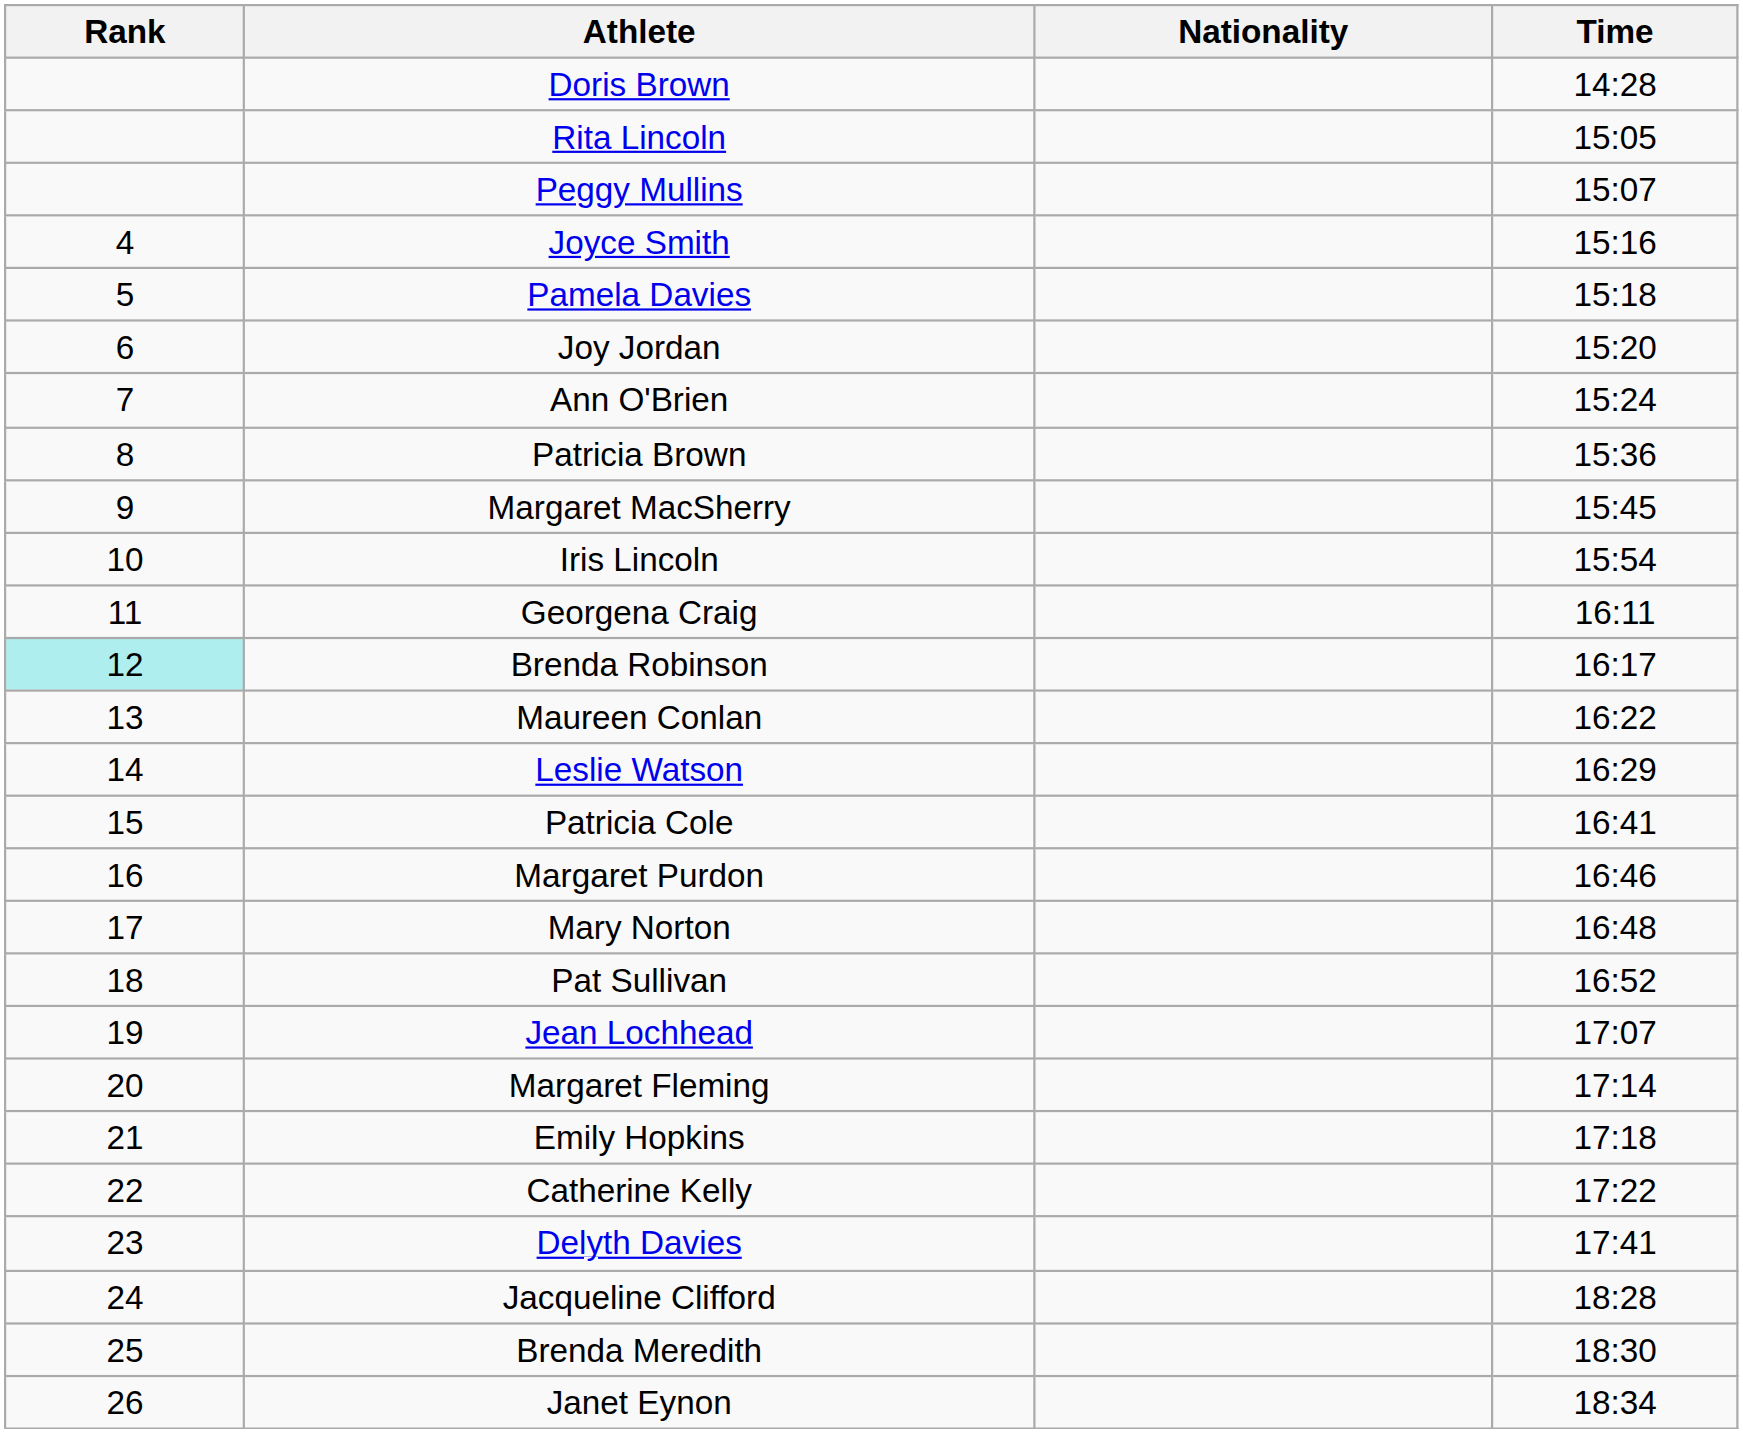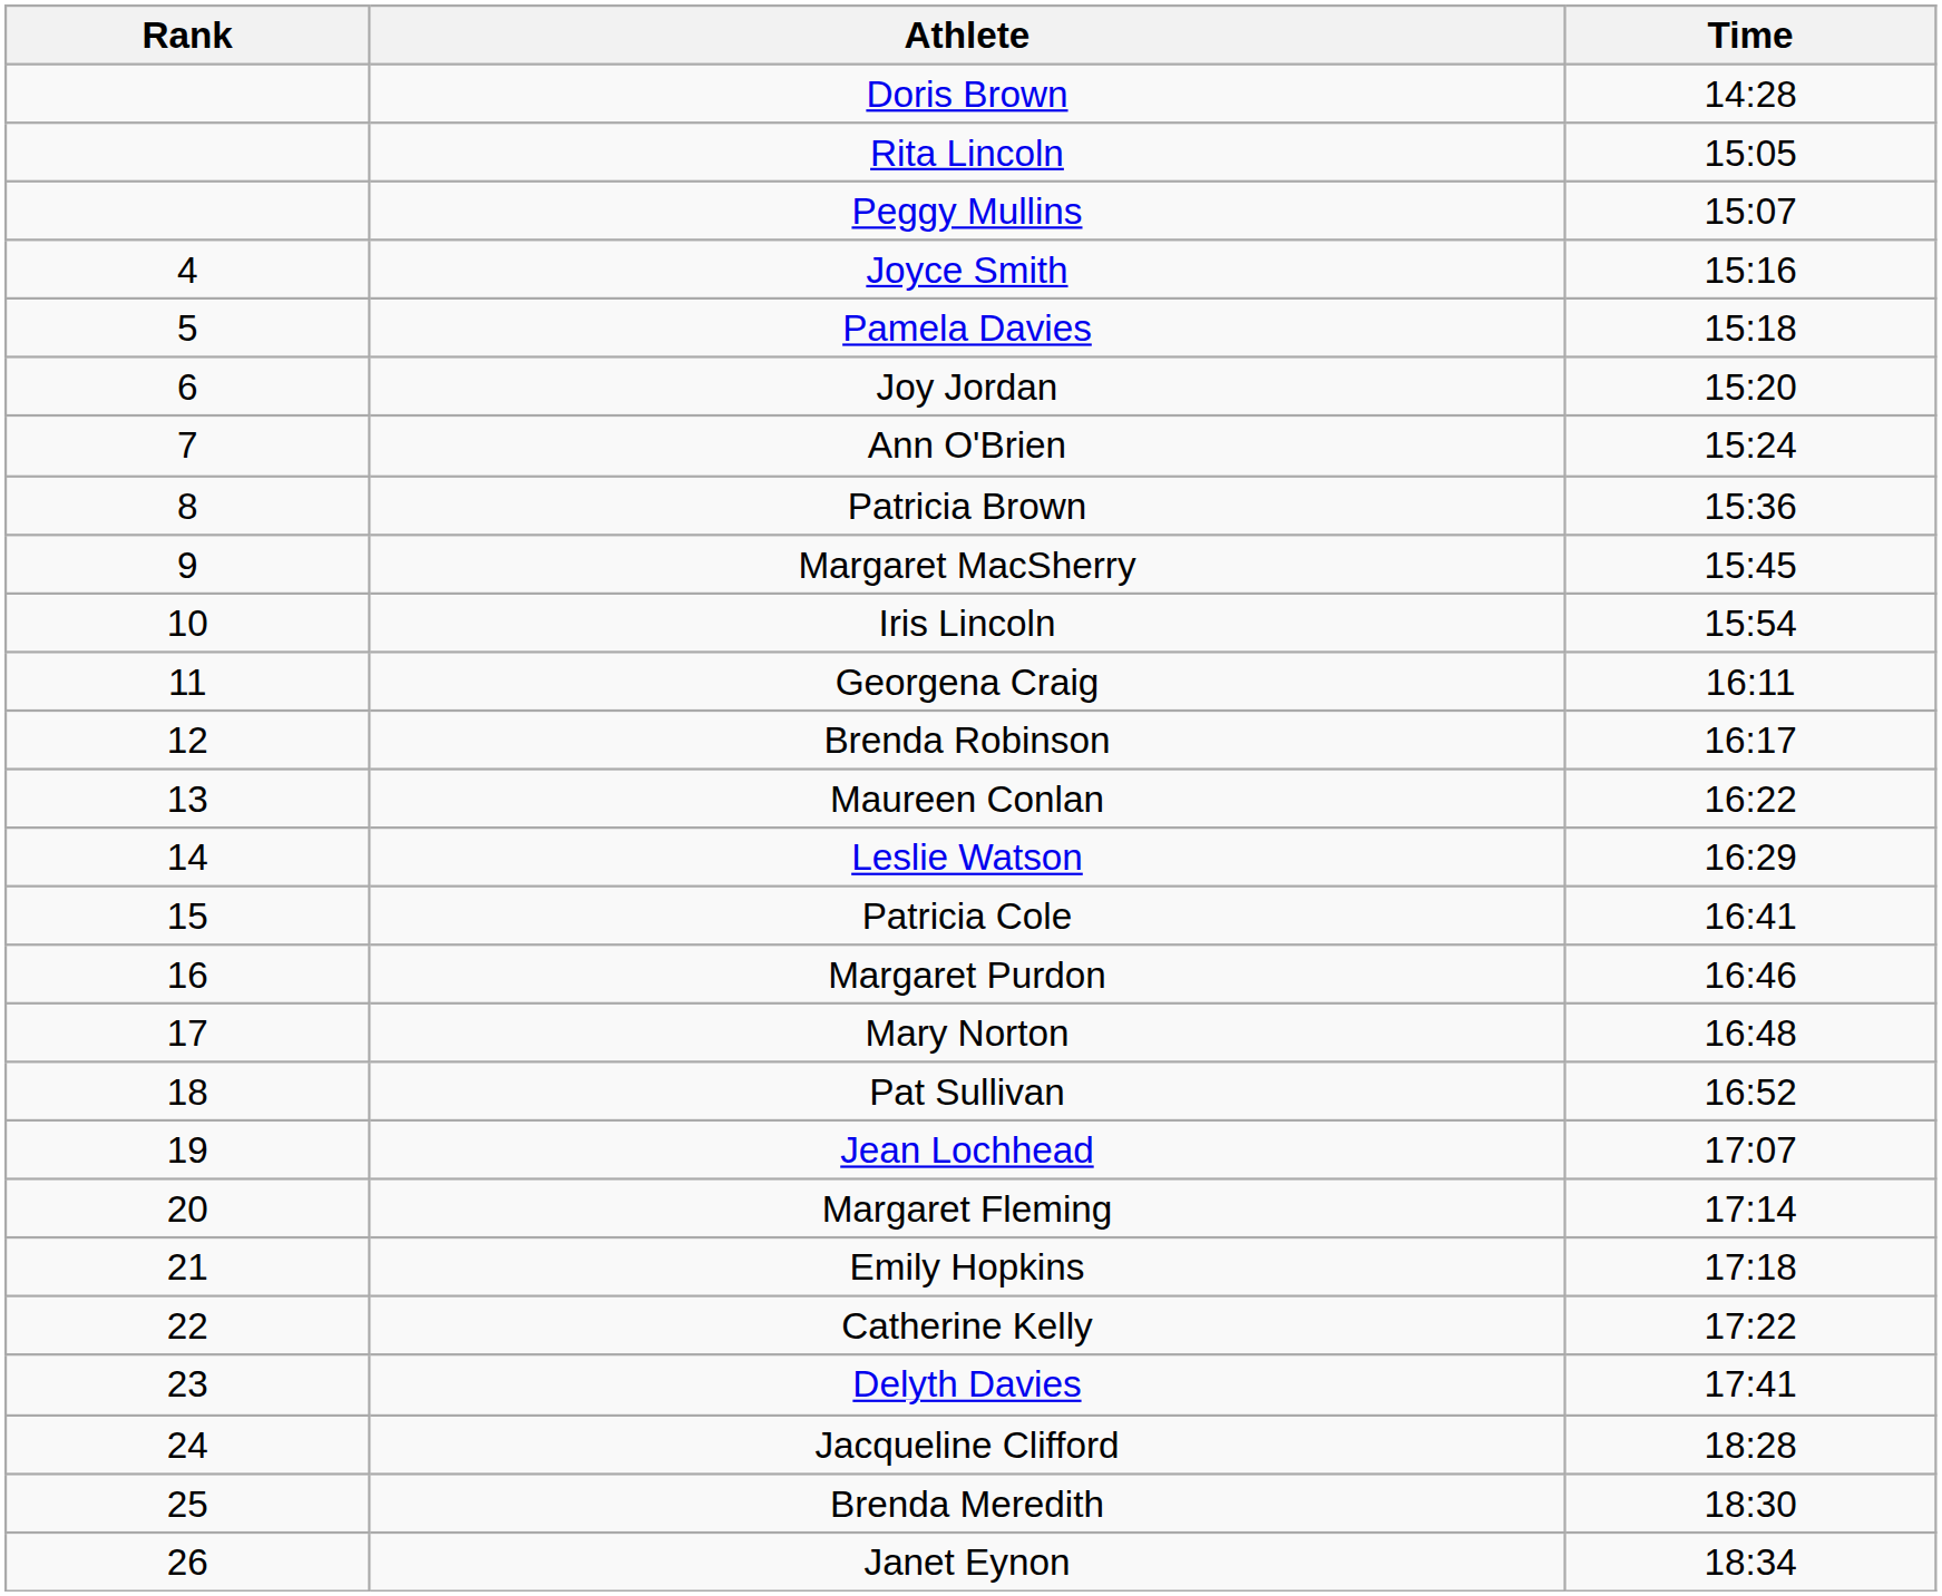 <table class="wikitable sortable" style=" text-align:center; font-size:95%;" width="50%">
 <tr>
 <th>Rank</th>
 <th>Athlete</th>
-<th>Nationality</th>
 <th>Time</th>
 </tr>
 <tr>
 <td align=center></td>
 <td><a href='#'>Doris Brown</a></td>
-<td></td>
 <td>14:28</td>
 </tr>
 <tr>
 <td align=center></td>
 <td><a href='#'>Rita Lincoln</a></td>
-<td></td>
 <td>15:05</td>
 </tr>
 <tr>
 <td align=center></td>
 <td><a href='#'>Peggy Mullins</a></td>
-<td></td>
 <td>15:07</td>
 </tr>
 <tr>
 <td align=center>4</td>
 <td><a href='#'>Joyce Smith</a></td>
-<td></td>
 <td>15:16</td>
 </tr>
 <tr>
 <td align=center>5</td>
 <td><a href='#'>Pamela Davies</a></td>
-<td></td>
 <td>15:18</td>
 </tr>
 <tr>
 <td align=center>6</td>
 <td>Joy Jordan</td>
-<td></td>
 <td>15:20</td>
 </tr>
 <tr>
 <td align=center>7</td>
 <td>Ann O'Brien</td>
-<td></td>
 <td>15:24</td>
 </tr>
 <tr>
 <td align=center>8</td>
 <td>Patricia Brown</td>
-<td></td>
 <td>15:36</td>
 </tr>
 <tr>
 <td align=center>9</td>
 <td>Margaret MacSherry</td>
-<td></td>
 <td>15:45</td>
 </tr>
 <tr>
 <td align=center>10</td>
 <td>Iris Lincoln</td>
-<td></td>
 <td>15:54</td>
 </tr>
 <tr>
 <td align=center>11</td>
 <td>Georgena Craig</td>
-<td></td>
 <td>16:11</td>
 </tr>
 <tr>
-<td align=center style="background: paleturquoise;">12</td>
+<td align=center>12</td>
 <td>Brenda Robinson</td>
-<td></td>
 <td>16:17</td>
 </tr>
 <tr>
 <td align=center>13</td>
 <td>Maureen Conlan</td>
-<td></td>
 <td>16:22</td>
 </tr>
 <tr>
 <td align=center>14</td>
 <td><a href='#'>Leslie Watson</a></td>
-<td></td>
 <td>16:29</td>
 </tr>
 <tr>
 <td align=center>15</td>
 <td>Patricia Cole</td>
-<td></td>
 <td>16:41</td>
 </tr>
 <tr>
 <td align=center>16</td>
 <td>Margaret Purdon</td>
-<td></td>
 <td>16:46</td>
 </tr>
 <tr>
 <td align=center>17</td>
 <td>Mary Norton</td>
-<td></td>
 <td>16:48</td>
 </tr>
 <tr>
 <td align=center>18</td>
 <td>Pat Sullivan</td>
-<td></td>
 <td>16:52</td>
 </tr>
 <tr>
 <td align=center>19</td>
 <td><a href='#'>Jean Lochhead</a></td>
-<td></td>
 <td>17:07</td>
 </tr>
 <tr>
 <td align=center>20</td>
 <td>Margaret Fleming</td>
-<td></td>
 <td>17:14</td>
 </tr>
 <tr>
 <td align=center>21</td>
 <td>Emily Hopkins</td>
-<td></td>
 <td>17:18</td>
 </tr>
 <tr>
 <td align=center>22</td>
 <td>Catherine Kelly</td>
-<td></td>
 <td>17:22</td>
 </tr>
 <tr>
 <td align=center>23</td>
 <td><a href='#'>Delyth Davies</a></td>
-<td></td>
 <td>17:41</td>
 </tr>
 <tr>
 <td align=center>24</td>
 <td>Jacqueline Clifford</td>
-<td></td>
 <td>18:28</td>
 </tr>
 <tr>
 <td align=center>25</td>
 <td>Brenda Meredith</td>
-<td></td>
 <td>18:30</td>
 </tr>
 <tr>
 <td align=center>26</td>
 <td>Janet Eynon</td>
-<td></td>
 <td>18:34</td>
 </tr>
 </table>
